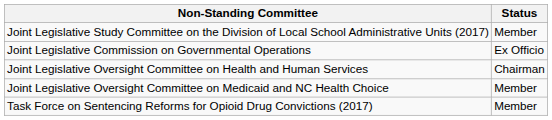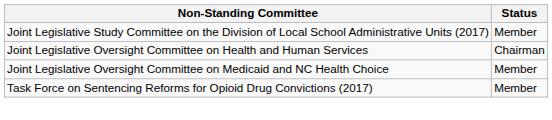 <table class="wikitable">
 <tr>
 <th>Non-Standing Committee</th>
 <th>Status</th>
 </tr>
 <tr>
 <td>Joint Legislative Study Committee on the Division of Local School Administrative Units (2017)</td>
 <td>Member</td>
-</tr>
-<tr>
-<td>Joint Legislative Commission on Governmental Operations</td>
-<td>Ex Officio</td>
 </tr>
 <tr>
 <td>Joint Legislative Oversight Committee on Health and Human Services</td>
 <td>Chairman</td>
 </tr>
 <tr>
 <td>Joint Legislative Oversight Committee on Medicaid and NC Health Choice</td>
 <td>Member</td>
 </tr>
 <tr>
 <td>Task Force on Sentencing Reforms for Opioid Drug Convictions (2017)</td>
 <td>Member</td>
 </tr>
 </table>
